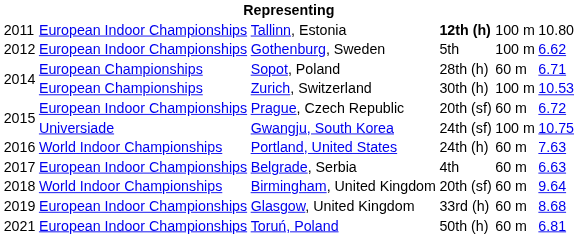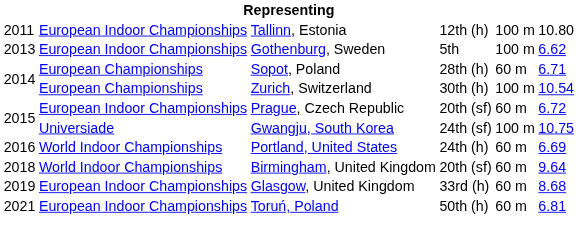 <table>
 <tr>
 <th colspan="6">Representing </th>
 </tr>
 <tr>
 <td>2011</td>
 <td><a href='#'>European Indoor Championships</a></td>
 <td><a href='#'>Tallinn</a>, Estonia</td>
-<td><strong>12th (h)</strong></td>
+<td>12th (h)</td>
 <td>100 m</td>
 <td>10.80</td>
 </tr>
 <tr>
-<td>2012</td>
+<td>2013</td>
 <td><a href='#'>European Indoor Championships</a></td>
 <td><a href='#'>Gothenburg</a>, Sweden</td>
 <td>5th</td>
 <td>100 m</td>
 <td><a href='#'>6.62</a></td>
 </tr>
 <tr>
 <td rowspan=2>2014</td>
 <td><a href='#'>European Championships</a></td>
 <td><a href='#'>Sopot</a>, Poland</td>
 <td>28th (h)</td>
 <td>60 m</td>
 <td><a href='#'>6.71</a></td>
 </tr>
 <tr>
 <td><a href='#'>European Championships</a></td>
 <td><a href='#'>Zurich</a>, Switzerland</td>
 <td>30th (h)</td>
 <td>100 m</td>
-<td><a href='#'>10.53</a></td>
+<td><a href='#'>10.54</a></td>
 </tr>
 <tr>
 <td rowspan=2>2015</td>
 <td><a href='#'>European Indoor Championships</a></td>
 <td><a href='#'>Prague</a>, Czech Republic</td>
 <td>20th (sf)</td>
 <td>60 m</td>
 <td><a href='#'>6.72</a></td>
 </tr>
 <tr>
 <td><a href='#'>Universiade</a></td>
 <td><a href='#'>Gwangju, South Korea</a></td>
 <td>24th (sf)</td>
 <td>100 m</td>
 <td><a href='#'>10.75</a></td>
 </tr>
 <tr>
 <td>2016</td>
 <td><a href='#'>World Indoor Championships</a></td>
 <td><a href='#'>Portland, United States</a></td>
 <td>24th (h)</td>
 <td>60 m</td>
-<td><a href='#'>7.63</a></td>
-</tr>
-<tr>
-<td>2017</td>
-<td><a href='#'>European Indoor Championships</a></td>
-<td><a href='#'>Belgrade</a>, Serbia</td>
-<td>4th</td>
-<td>60 m</td>
-<td><a href='#'>6.63</a></td>
+<td><a href='#'>6.69</a></td>
 </tr>
 <tr>
 <td>2018</td>
 <td><a href='#'>World Indoor Championships</a></td>
 <td><a href='#'>Birmingham</a>, United Kingdom</td>
 <td>20th (sf)</td>
 <td>60 m</td>
 <td><a href='#'>9.64</a></td>
 </tr>
 <tr>
 <td>2019</td>
 <td><a href='#'>European Indoor Championships</a></td>
 <td><a href='#'>Glasgow</a>, United Kingdom</td>
 <td>33rd (h)</td>
 <td>60 m</td>
 <td><a href='#'>8.68</a></td>
 </tr>
 <tr>
 <td>2021</td>
 <td><a href='#'>European Indoor Championships</a></td>
 <td><a href='#'>Toruń, Poland</a></td>
 <td>50th (h)</td>
 <td>60 m</td>
 <td><a href='#'>6.81</a></td>
 </tr>
 </table>
